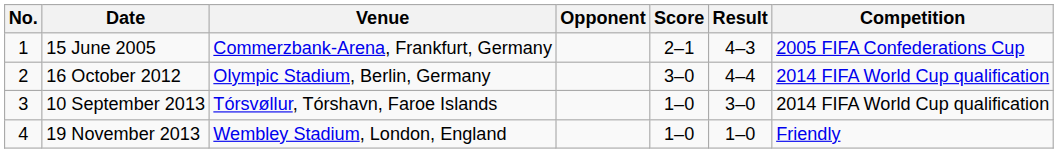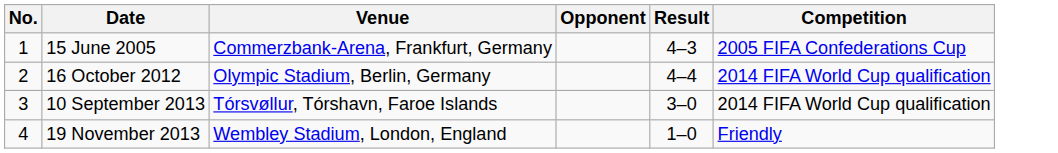 <table class="wikitable sortable">
 <tr>
 <th scope="col">No.</th>
 <th scope="col">Date</th>
 <th scope="col">Venue</th>
 <th scope="col">Opponent</th>
-<th scope="col">Score</th>
 <th scope="col">Result</th>
 <th scope="col">Competition</th>
 </tr>
 <tr>
 <td align="center">1</td>
 <td>15 June 2005</td>
 <td><a href='#'>Commerzbank-Arena</a>, Frankfurt, Germany</td>
 <td></td>
-<td align="center">2–1</td>
 <td align="center">4–3</td>
 <td><a href='#'>2005 FIFA Confederations Cup</a></td>
 </tr>
 <tr>
 <td align="center">2</td>
 <td>16 October 2012</td>
 <td><a href='#'>Olympic Stadium</a>, Berlin, Germany</td>
 <td></td>
-<td align="center">3–0</td>
 <td align="center">4–4</td>
 <td><a href='#'>2014 FIFA World Cup qualification</a></td>
 </tr>
 <tr>
 <td align="center">3</td>
 <td>10 September 2013</td>
 <td><a href='#'>Tórsvøllur</a>, Tórshavn, Faroe Islands</td>
 <td></td>
-<td align="center">1–0</td>
 <td align="center">3–0</td>
 <td>2014 FIFA World Cup qualification</td>
 </tr>
 <tr>
 <td align="center">4</td>
 <td>19 November 2013</td>
 <td><a href='#'>Wembley Stadium</a>, London, England</td>
 <td></td>
 <td align="center">1–0</td>
-<td align="center">1–0</td>
 <td><a href='#'>Friendly</a></td>
 </tr>
 </table>
